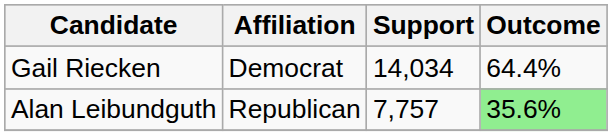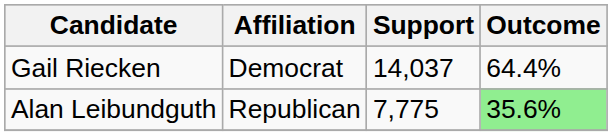 <table class="wikitable">
 <tr>
 <th>Candidate</th>
 <th>Affiliation</th>
 <th>Support</th>
 <th>Outcome</th>
 </tr>
 <tr>
 <td>Gail Riecken</td>
 <td>Democrat</td>
-<td>14,034</td>
+<td>14,037</td>
 <td>64.4%</td>
 </tr>
 <tr>
 <td>Alan Leibundguth</td>
 <td>Republican</td>
-<td>7,757</td>
+<td>7,775</td>
 <td style="background: lightgreen;">35.6%</td>
 </tr>
 <tr>
 </tr>
 </table>
